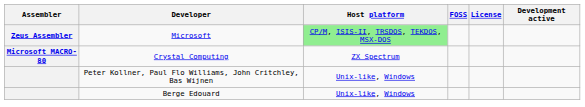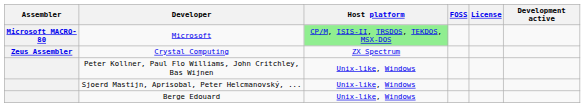 <table class="wikitable sortable" style="font-size: 85%; text-align: center">
 <tr>
 <th>Assembler</th>
 <th>Developer</th>
 <th>Host <a href='#'>platform</a></th>
 <th><a href='#'>FOSS</a></th>
 <th><a href='#'>License</a></th>
 <th>Development active</th>
 </tr>
 <tr>
-<th><a href='#'>Zeus Assembler</a></th>
+<th><a href='#'>Microsoft MACRO-80</a></th>
 <td><a href='#'>Microsoft</a></td>
 <td style="background: lightgreen;"><a href='#'>CP/M</a>, <a href='#'>ISIS-II</a>, <a href='#'>TRSDOS</a>, <a href='#'>TEKDOS</a>, <a href='#'>MSX-DOS</a></td>
 <td></td>
 <td></td>
 <td></td>
 </tr>
 <tr>
-<th><a href='#'>Microsoft MACRO-80</a></th>
+<th><a href='#'>Zeus Assembler</a></th>
 <td><a href='#'>Crystal Computing</a></td>
 <td><a href='#'>ZX Spectrum</a></td>
 <td></td>
 <td></td>
 <td></td>
 </tr>
 <tr>
 <th></th>
 <td>Peter Kollner, Paul Flo Williams, John Critchley, Bas Wijnen</td>
 <td><a href='#'>Unix-like</a>, <a href='#'>Windows</a></td>
 <td></td>
 <td></td>
 <td></td>
 </tr>
 <tr>
 <th></th>
+<td>Sjoerd Mastijn, Aprisobal, Peter Helcmanovský, ...</td>
+<td><a href='#'>Unix-like</a>, <a href='#'>Windows</a></td>
+<td></td>
+<td></td>
+<td></td>
+</tr>
+<tr>
+<th></th>
 <td>Berge Edouard</td>
 <td><a href='#'>Unix-like</a>, <a href='#'>Windows</a></td>
 <td></td>
 <td></td>
 <td></td>
 </tr>
 </table>
